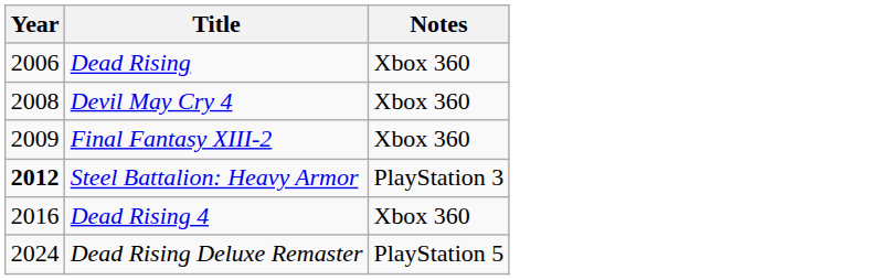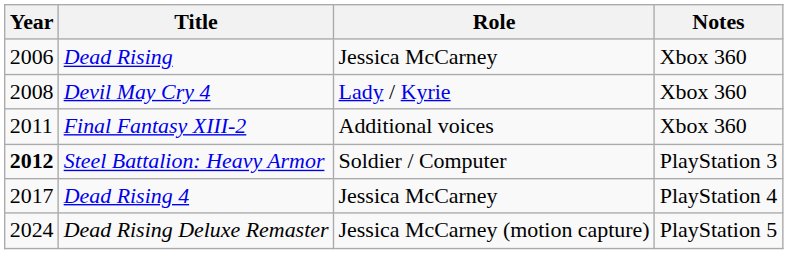 <table class="wikitable sortable plainrowheaders">
 <tr>
 <th>Year</th>
 <th>Title</th>
+<th>Role</th>
 <th class="unsortable">Notes</th>
 </tr>
 <tr>
 <td>2006</td>
 <td><em><a href='#'>Dead Rising</a></em></td>
+<td>Jessica McCarney</td>
 <td>Xbox 360</td>
 </tr>
 <tr>
 <td>2008</td>
 <td><em><a href='#'>Devil May Cry 4</a></em></td>
+<td><a href='#'>Lady</a> / <a href='#'>Kyrie</a></td>
 <td>Xbox 360</td>
 </tr>
 <tr>
-<td>2009</td>
+<td>2011</td>
 <td><em><a href='#'>Final Fantasy XIII-2</a></em></td>
+<td>Additional voices</td>
 <td>Xbox 360</td>
 </tr>
 <tr>
 <td><strong>2012</strong></td>
 <td><em><a href='#'>Steel Battalion: Heavy Armor</a></em></td>
+<td>Soldier / Computer</td>
 <td>PlayStation 3</td>
 </tr>
 <tr>
-<td>2016</td>
+<td>2017</td>
 <td><em><a href='#'>Dead Rising 4</a></em></td>
-<td>Xbox 360</td>
+<td>Jessica McCarney</td>
+<td>PlayStation 4</td>
 </tr>
 <tr>
 <td>2024</td>
 <td><em>Dead Rising Deluxe Remaster</em></td>
+<td>Jessica McCarney (motion capture)</td>
 <td>PlayStation 5</td>
 </tr>
 </table>
